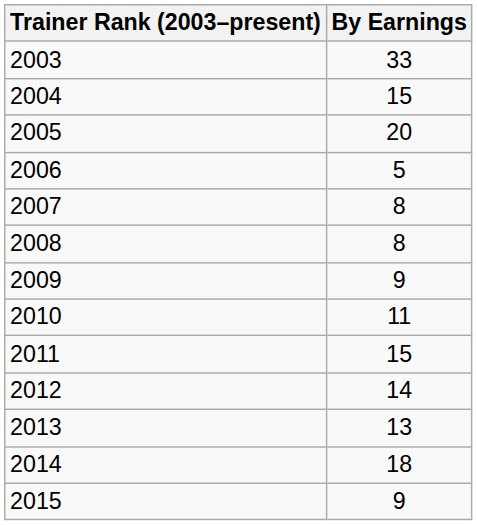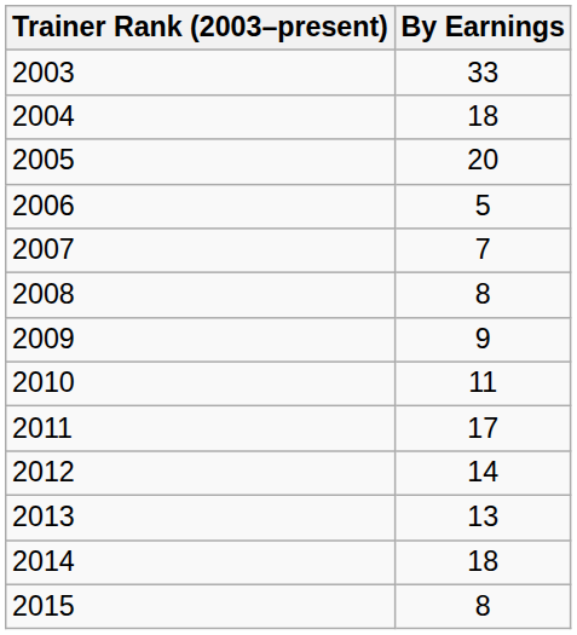 <table class="wikitable sortable">
 <tr>
 <th>Trainer Rank (2003–present)</th>
 <th>By Earnings</th>
 </tr>
 <tr>
 <td>2003</td>
 <td style="text-align:center;">33</td>
 </tr>
 <tr>
 <td>2004</td>
-<td style="text-align:center;">15</td>
+<td style="text-align:center;">18</td>
 </tr>
 <tr>
 <td>2005</td>
 <td style="text-align:center;">20</td>
 </tr>
 <tr>
 <td>2006</td>
 <td style="text-align:center;">5</td>
 </tr>
 <tr>
 <td>2007</td>
-<td style="text-align:center;">8</td>
+<td style="text-align:center;">7</td>
 </tr>
 <tr>
 <td>2008</td>
 <td style="text-align:center;">8</td>
 </tr>
 <tr>
 <td>2009</td>
 <td style="text-align:center;">9</td>
 </tr>
 <tr>
 <td>2010</td>
 <td style="text-align:center;">11</td>
 </tr>
 <tr>
 <td>2011</td>
-<td style="text-align:center;">15</td>
+<td style="text-align:center;">17</td>
 </tr>
 <tr>
 <td>2012</td>
 <td style="text-align:center;">14</td>
 </tr>
 <tr>
 <td>2013</td>
 <td style="text-align:center;">13</td>
 </tr>
 <tr>
 <td>2014</td>
 <td style="text-align:center;">18</td>
 </tr>
 <tr>
 <td>2015</td>
-<td style="text-align:center;">9</td>
+<td style="text-align:center;">8</td>
 </tr>
 </table>
